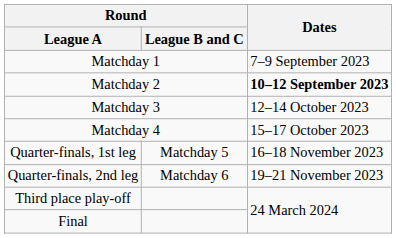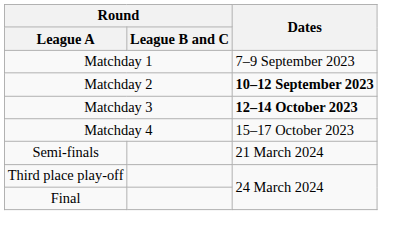 <table class="wikitable">
 <tr>
 <th colspan="2">Round</th>
 <th rowspan="2">Dates</th>
 </tr>
 <tr>
 <th>League A</th>
 <th>League B and C</th>
 </tr>
 <tr>
 <td colspan="2" style="text-align:center">Matchday 1</td>
 <td>7–9 September 2023</td>
 </tr>
 <tr>
 <td colspan="2" style="text-align:center">Matchday 2</td>
 <td><strong>10–12 September 2023</strong></td>
 </tr>
 <tr>
 <td colspan="2" style="text-align:center">Matchday 3</td>
-<td>12–14 October 2023</td>
+<td><strong>12–14 October 2023</strong></td>
 </tr>
 <tr>
 <td colspan="2" style="text-align:center">Matchday 4</td>
 <td>15–17 October 2023</td>
 </tr>
 <tr>
-<td style="text-align:center">Quarter-finals, 1st leg</td>
-<td style="text-align:center">Matchday 5</td>
-<td>16–18 November 2023</td>
-</tr>
-<tr>
-<td style="text-align:center">Quarter-finals, 2nd leg</td>
-<td style="text-align:center">Matchday 6</td>
-<td>19–21 November 2023</td>
+<td style="text-align:center">Semi-finals</td>
+<td></td>
+<td>21 March 2024</td>
 </tr>
 <tr>
 <td style="text-align:center">Third place play-off</td>
 <td></td>
 <td rowspan="2">24 March 2024</td>
 </tr>
 <tr>
 <td style="text-align:center">Final</td>
 <td></td>
 </tr>
 </table>
